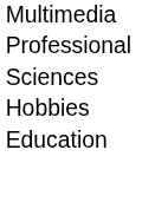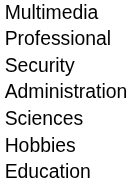 <table>
 <tr>
 <td>Multimedia</td>
 <td></td>
 <td></td>
 <td></td>
 </tr>
 <tr>
 <td>Professional</td>
+<td></td>
+<td></td>
+<td></td>
+</tr>
+<tr>
+<td>Security</td>
+<td></td>
+<td></td>
+<td></td>
+</tr>
+<tr>
+<td>Administration</td>
 <td></td>
 <td></td>
 <td></td>
 </tr>
 <tr>
 <td>Sciences</td>
 <td></td>
 <td></td>
 <td></td>
 </tr>
 <tr>
 <td>Hobbies</td>
 <td></td>
 <td></td>
 <td></td>
 </tr>
 <tr>
 <td>Education</td>
 <td></td>
 <td></td>
 <td></td>
 </tr>
 </table>
